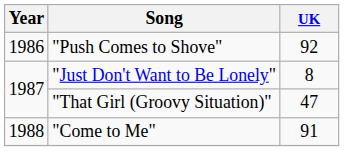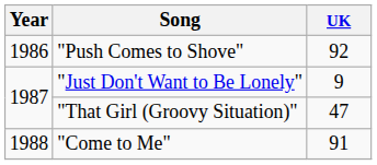 <table class="wikitable">
 <tr>
 <th>Year</th>
 <th>Song</th>
 <th style="width:45px;"><small><a href='#'>UK</a></small><br></th>
 </tr>
 <tr>
 <td>1986</td>
 <td>"Push Comes to Shove"</td>
 <td align=center>92</td>
 </tr>
 <tr>
 <td rowspan="2">1987</td>
 <td>"<a href='#'>Just Don't Want to Be Lonely</a>"</td>
-<td align=center>8</td>
+<td align=center>9</td>
 </tr>
 <tr>
 <td>"That Girl (Groovy Situation)"</td>
 <td align=center>47</td>
 </tr>
 <tr>
 <td>1988</td>
 <td>"Come to Me"</td>
 <td align=center>91</td>
 </tr>
 <tr>
 </tr>
 </table>
